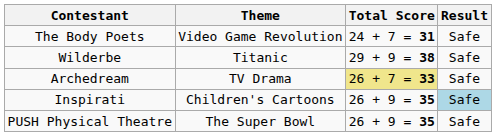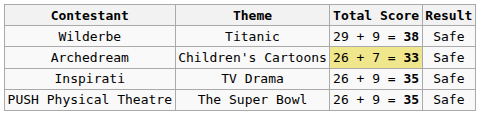 <table class="wikitable sortable" style="text-align:center; margin: 5px;">
 <tr>
 <th>Contestant</th>
 <th>Theme</th>
 <th>Total Score</th>
 <th>Result</th>
-</tr>
-<tr>
-<td>The Body Poets</td>
-<td>Video Game Revolution</td>
-<td>24 + 7 = <strong>31</strong></td>
-<td>Safe</td>
 </tr>
 <tr>
 <td>Wilderbe</td>
 <td>Titanic</td>
 <td>29 + 9 = <strong>38</strong></td>
 <td>Safe</td>
 </tr>
 <tr>
 <td>Archedream</td>
-<td>TV Drama</td>
+<td>Children's Cartoons</td>
 <td style="background: khaki;">26 + 7 = <strong>33</strong></td>
 <td>Safe</td>
 </tr>
 <tr>
 <td>Inspirati</td>
-<td>Children's Cartoons</td>
+<td>TV Drama</td>
 <td>26 + 9 = <strong>35</strong></td>
-<td style="background: lightblue;">Safe</td>
+<td>Safe</td>
 </tr>
 <tr>
 <td>PUSH Physical Theatre</td>
 <td>The Super Bowl</td>
 <td>26 + 9 = <strong>35</strong></td>
 <td>Safe</td>
 </tr>
 <tr>
 </tr>
 </table>
